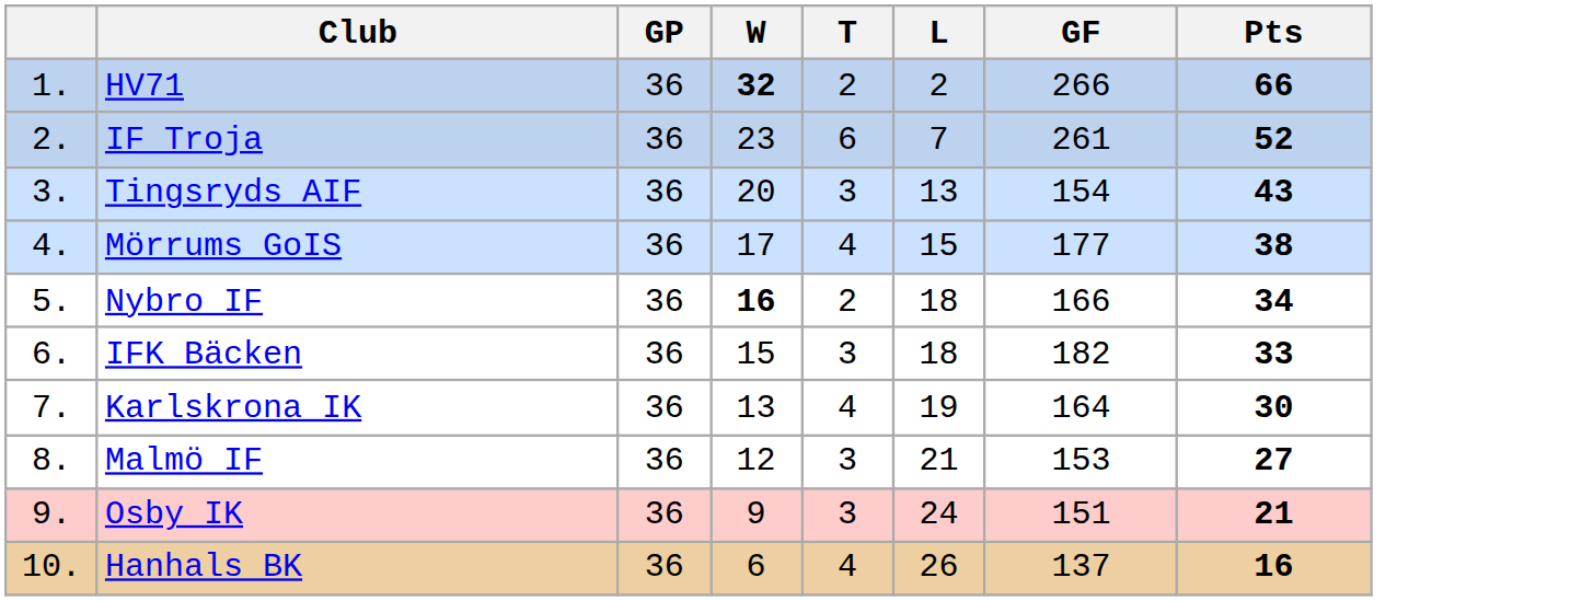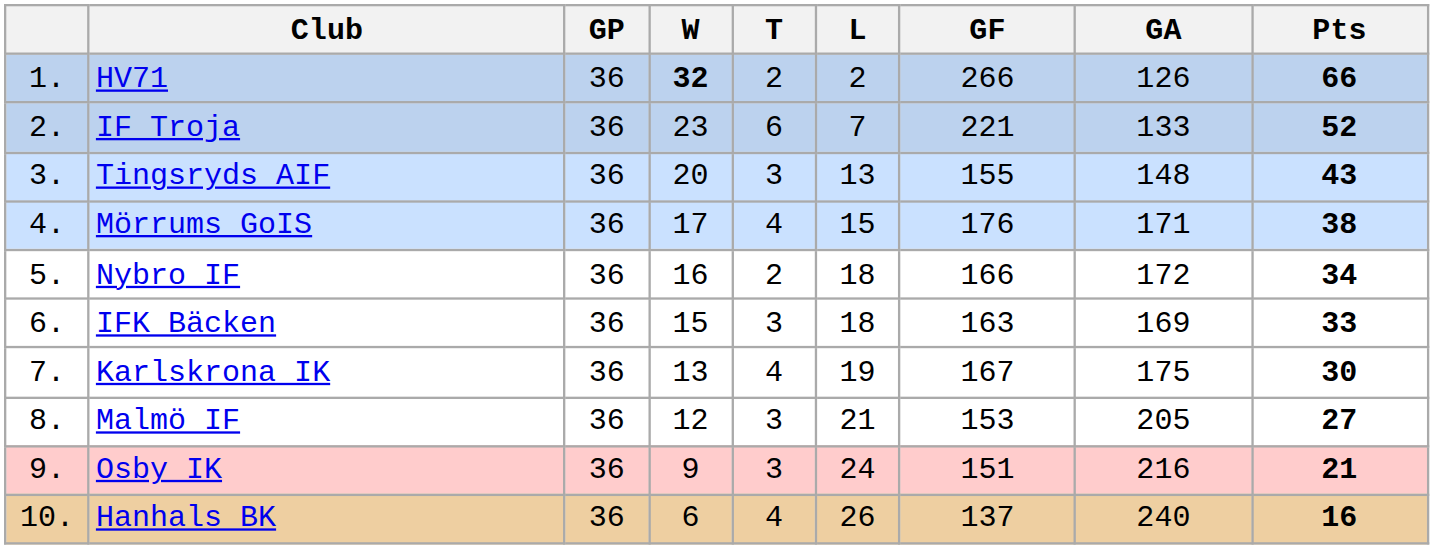 <table class="wikitable">
 <tr>
 <th width="30"></th>
 <th width="200">Club</th>
 <th width="30">GP</th>
 <th width="30">W</th>
 <th width="30">T</th>
 <th width="30">L</th>
 <th width="70">GF</th>
+<th width="70">GA</th>
 <th width="70">Pts</th>
 </tr>
 <tr bgcolor="#BCD2EE" align="center">
 <td>1.</td>
 <td align="left"><a href='#'>HV71</a></td>
 <td>36</td>
 <td><strong>32</strong></td>
 <td>2</td>
 <td>2</td>
 <td>266</td>
+<td>126</td>
 <td><strong>66</strong></td>
 </tr>
 <tr bgcolor="#BCD2EE" align="center">
 <td>2.</td>
 <td align="left"><a href='#'>IF Troja</a></td>
 <td>36</td>
 <td>23</td>
 <td>6</td>
 <td>7</td>
-<td>261</td>
+<td>221</td>
+<td>133</td>
 <td><strong>52</strong></td>
 </tr>
 <tr bgcolor="#CAE1FF" align="center">
 <td>3.</td>
 <td align="left"><a href='#'>Tingsryds AIF</a></td>
 <td>36</td>
 <td>20</td>
 <td>3</td>
 <td>13</td>
-<td>154</td>
+<td>155</td>
+<td>148</td>
 <td><strong>43</strong></td>
 </tr>
 <tr bgcolor="#CAE1FF" align="center">
 <td>4.</td>
 <td align="left"><a href='#'>Mörrums GoIS</a></td>
 <td>36</td>
 <td>17</td>
 <td>4</td>
 <td>15</td>
-<td>177</td>
+<td>176</td>
+<td>171</td>
 <td><strong>38</strong></td>
 </tr>
 <tr bgcolor="#FFFFFF" align="center">
 <td>5.</td>
 <td align="left"><a href='#'>Nybro IF</a></td>
 <td>36</td>
-<td><strong>16</strong></td>
+<td>16</td>
 <td>2</td>
 <td>18</td>
 <td>166</td>
+<td>172</td>
 <td><strong>34</strong></td>
 </tr>
 <tr bgcolor="#FFFFFF" align="center">
 <td>6.</td>
 <td align="left"><a href='#'>IFK Bäcken</a></td>
 <td>36</td>
 <td>15</td>
 <td>3</td>
 <td>18</td>
-<td>182</td>
+<td>163</td>
+<td>169</td>
 <td><strong>33</strong></td>
 </tr>
 <tr bgcolor="#FFFFFF" align="center">
 <td>7.</td>
 <td align="left"><a href='#'>Karlskrona IK</a></td>
 <td>36</td>
 <td>13</td>
 <td>4</td>
 <td>19</td>
-<td>164</td>
+<td>167</td>
+<td>175</td>
 <td><strong>30</strong></td>
 </tr>
 <tr bgcolor="#FFFFFF" align="center">
 <td>8.</td>
 <td align="left"><a href='#'>Malmö IF</a></td>
 <td>36</td>
 <td>12</td>
 <td>3</td>
 <td>21</td>
 <td>153</td>
+<td>205</td>
 <td><strong>27</strong></td>
 </tr>
 <tr bgcolor="#FFCCCC" align="center">
 <td>9.</td>
 <td align="left"><a href='#'>Osby IK</a></td>
 <td>36</td>
 <td>9</td>
 <td>3</td>
 <td>24</td>
 <td>151</td>
+<td>216</td>
 <td><strong>21</strong></td>
 </tr>
 <tr bgcolor="#EECFA1" align="center">
 <td>10.</td>
 <td align="left"><a href='#'>Hanhals BK</a></td>
 <td>36</td>
 <td>6</td>
 <td>4</td>
 <td>26</td>
 <td>137</td>
+<td>240</td>
 <td><strong>16</strong></td>
 </tr>
 </table>
